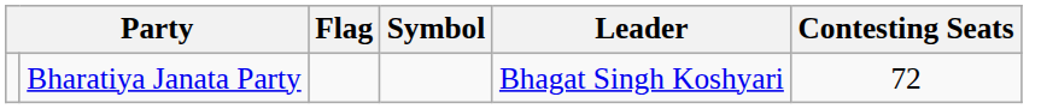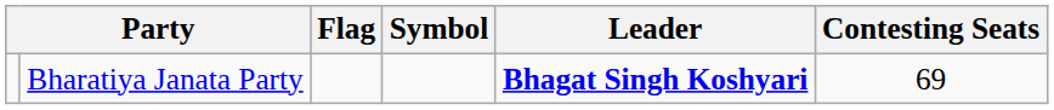 <table class="wikitable" style="text-align:center">
 <tr>
 <th colspan="2">Party</th>
 <th>Flag</th>
 <th>Symbol</th>
 <th>Leader</th>
 <th>Contesting Seats</th>
 </tr>
 <tr>
 <td></td>
 <td><a href='#'>Bharatiya Janata Party</a></td>
 <td></td>
 <td></td>
-<td><a href='#'>Bhagat Singh Koshyari</a></td>
-<td>72</td>
+<td><strong><a href='#'>Bhagat Singh Koshyari</a></strong></td>
+<td>69</td>
 </tr>
 </table>
